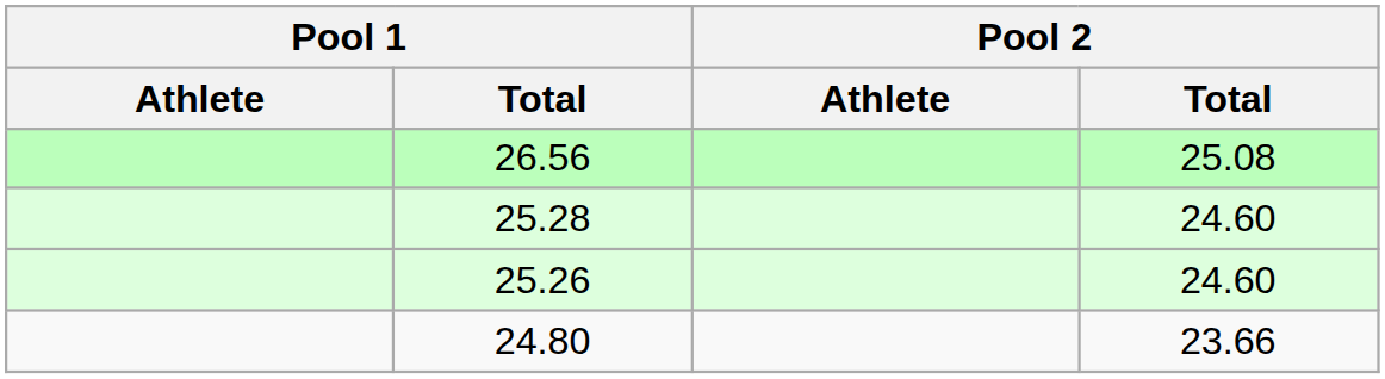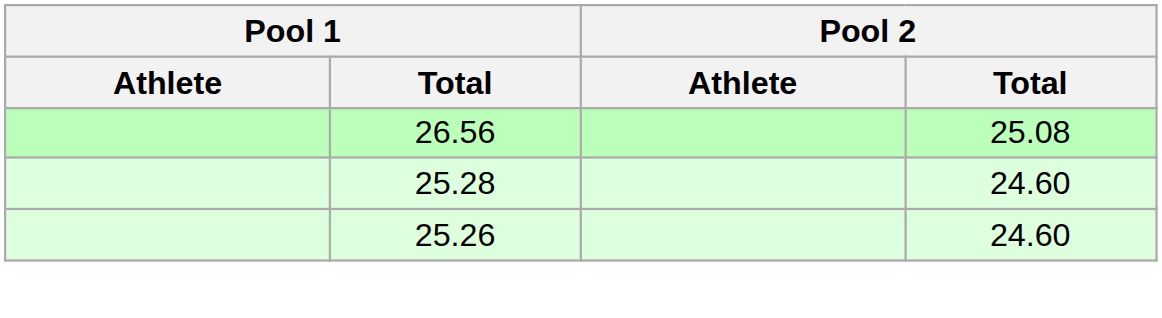 <table class="wikitable" style="font-size:90%; text-align:center;">
 <tr>
 <th colspan=2 width=250>Pool 1</th>
 <th colspan=2 width=250>Pool 2</th>
 </tr>
 <tr>
 <th>Athlete</th>
 <th>Total</th>
 <th>Athlete</th>
 <th>Total</th>
 </tr>
 <tr bgcolor=bbffbb>
 <td align=left></td>
 <td>26.56</td>
 <td align=left></td>
 <td>25.08</td>
 </tr>
 <tr bgcolor=ddffdd>
 <td align=left></td>
 <td>25.28</td>
 <td align=left></td>
 <td>24.60</td>
 </tr>
 <tr bgcolor=ddffdd>
 <td align=left></td>
 <td>25.26</td>
 <td align=left></td>
 <td>24.60</td>
 </tr>
-<tr>
-<td align=left></td>
-<td>24.80</td>
-<td align=left></td>
-<td>23.66</td>
-</tr>
 </table>
